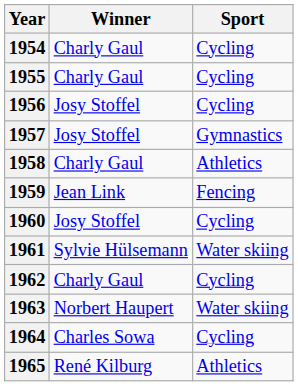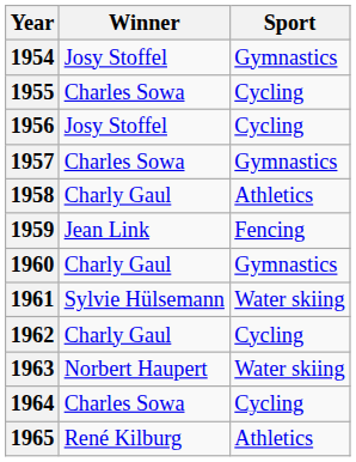 <table class="wikitable">
 <tr>
 <th>Year</th>
 <th>Winner</th>
 <th>Sport</th>
 </tr>
 <tr>
 <th>1954</th>
-<td><a href='#'>Charly Gaul</a></td>
-<td><a href='#'>Cycling</a></td>
+<td><a href='#'>Josy Stoffel</a></td>
+<td><a href='#'>Gymnastics</a></td>
 </tr>
 <tr>
 <th>1955</th>
-<td><a href='#'>Charly Gaul</a></td>
+<td><a href='#'>Charles Sowa</a></td>
 <td><a href='#'>Cycling</a></td>
 </tr>
 <tr>
 <th>1956</th>
 <td><a href='#'>Josy Stoffel</a></td>
 <td><a href='#'>Cycling</a></td>
 </tr>
 <tr>
 <th>1957</th>
-<td><a href='#'>Josy Stoffel</a></td>
+<td><a href='#'>Charles Sowa</a></td>
 <td><a href='#'>Gymnastics</a></td>
 </tr>
 <tr>
 <th>1958</th>
 <td><a href='#'>Charly Gaul</a></td>
 <td><a href='#'>Athletics</a></td>
 </tr>
 <tr>
 <th>1959</th>
 <td><a href='#'>Jean Link</a></td>
 <td><a href='#'>Fencing</a></td>
 </tr>
 <tr>
 <th>1960</th>
-<td><a href='#'>Josy Stoffel</a></td>
-<td><a href='#'>Cycling</a></td>
+<td><a href='#'>Charly Gaul</a></td>
+<td><a href='#'>Gymnastics</a></td>
 </tr>
 <tr>
 <th>1961</th>
 <td><a href='#'>Sylvie Hülsemann</a></td>
 <td><a href='#'>Water skiing</a></td>
 </tr>
 <tr>
 <th>1962</th>
 <td><a href='#'>Charly Gaul</a></td>
 <td><a href='#'>Cycling</a></td>
 </tr>
 <tr>
 <th>1963</th>
 <td><a href='#'>Norbert Haupert</a></td>
 <td><a href='#'>Water skiing</a></td>
 </tr>
 <tr>
 <th>1964</th>
 <td><a href='#'>Charles Sowa</a></td>
 <td><a href='#'>Cycling</a></td>
 </tr>
 <tr>
 <th>1965</th>
 <td><a href='#'>René Kilburg</a></td>
 <td><a href='#'>Athletics</a></td>
 </tr>
 </table>
